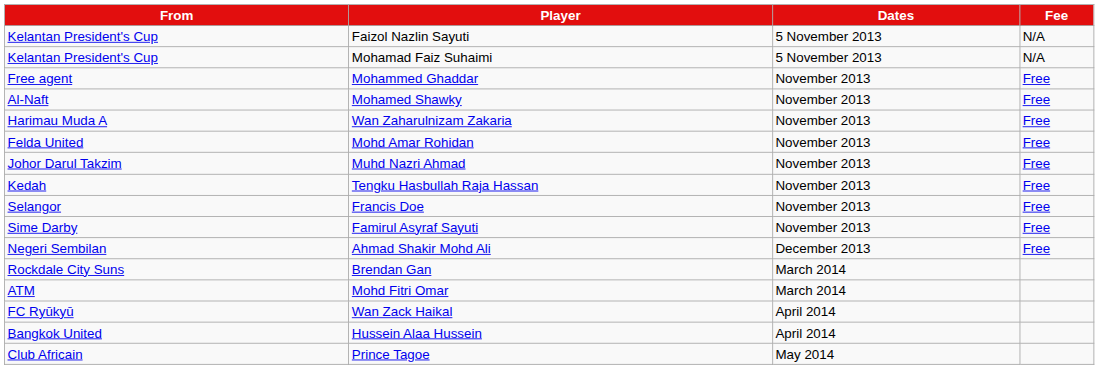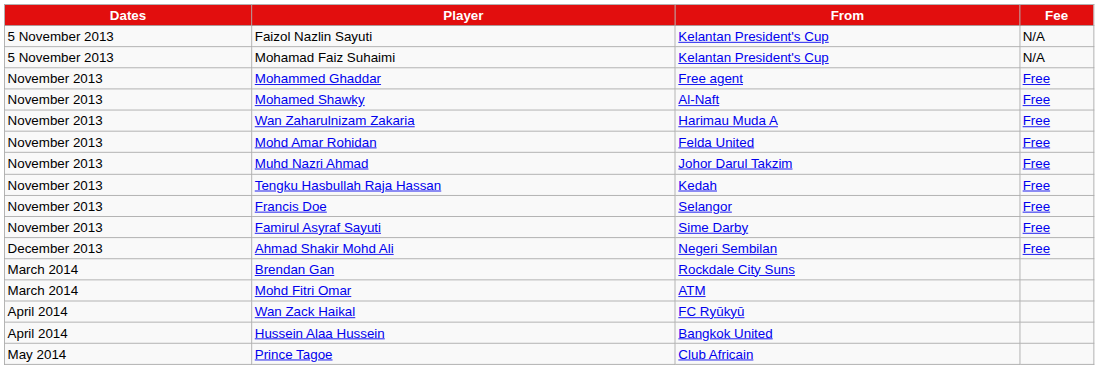 <table class="wikitable" style="text-align:center; font-size:95%;width:98%; text-align:left">
 <tr>
+<th style="background:#e20e0e; color:#ffffff;" scope="col"><strong>Dates</strong></th>
+<th style="background:#e20e0e; color:#ffffff;" scope="col"><strong>Player</strong></th>
 <th style="background:#e20e0e; color:#ffffff;" scope="col"><strong>From</strong></th>
-<th style="background:#e20e0e; color:#ffffff;" scope="col"><strong>Player</strong></th>
-<th style="background:#e20e0e; color:#ffffff;" scope="col"><strong>Dates</strong></th>
 <th style="background:#e20e0e; color:#ffffff;" scope="col"><strong>Fee</strong></th>
 </tr>
 <tr>
+<td>5 November 2013</td>
+<td>  Faizol Nazlin Sayuti</td>
 <td>  <a href='#'>Kelantan President's Cup</a></td>
-<td>  Faizol Nazlin Sayuti</td>
-<td>5 November 2013</td>
 <td>N/A</td>
 </tr>
 <tr>
+<td>5 November 2013</td>
+<td>  Mohamad Faiz Suhaimi</td>
 <td>  <a href='#'>Kelantan President's Cup</a></td>
-<td>  Mohamad Faiz Suhaimi</td>
-<td>5 November 2013</td>
 <td>N/A</td>
 </tr>
 <tr>
+<td>November 2013</td>
+<td> <a href='#'>Mohammed Ghaddar</a></td>
 <td><a href='#'>Free agent</a></td>
-<td> <a href='#'>Mohammed Ghaddar</a></td>
-<td>November 2013</td>
 <td><a href='#'>Free</a></td>
 </tr>
 <tr>
+<td>November 2013</td>
+<td> <a href='#'>Mohamed Shawky</a></td>
 <td> <a href='#'>Al-Naft</a></td>
-<td> <a href='#'>Mohamed Shawky</a></td>
-<td>November 2013</td>
 <td><a href='#'>Free</a></td>
 </tr>
 <tr>
+<td>November 2013</td>
+<td>  <a href='#'>Wan Zaharulnizam Zakaria</a></td>
 <td> <a href='#'>Harimau Muda A</a></td>
-<td>  <a href='#'>Wan Zaharulnizam Zakaria</a></td>
-<td>November 2013</td>
 <td><a href='#'>Free</a></td>
 </tr>
 <tr>
+<td>November 2013</td>
+<td>  <a href='#'>Mohd Amar Rohidan</a></td>
 <td>  <a href='#'>Felda United</a></td>
-<td>  <a href='#'>Mohd Amar Rohidan</a></td>
-<td>November 2013</td>
 <td><a href='#'>Free</a></td>
 </tr>
 <tr>
+<td>November 2013</td>
+<td>  <a href='#'>Muhd Nazri Ahmad</a></td>
 <td>  <a href='#'>Johor Darul Takzim</a></td>
-<td>  <a href='#'>Muhd Nazri Ahmad</a></td>
-<td>November 2013</td>
 <td><a href='#'>Free</a></td>
 </tr>
 <tr>
+<td>November 2013</td>
+<td>  <a href='#'>Tengku Hasbullah Raja Hassan</a></td>
 <td>  <a href='#'>Kedah</a></td>
-<td>  <a href='#'>Tengku Hasbullah Raja Hassan</a></td>
-<td>November 2013</td>
 <td><a href='#'>Free</a></td>
 </tr>
 <tr>
+<td>November 2013</td>
+<td> <a href='#'>Francis Doe</a></td>
 <td>  <a href='#'>Selangor</a></td>
-<td> <a href='#'>Francis Doe</a></td>
-<td>November 2013</td>
 <td><a href='#'>Free</a></td>
 </tr>
 <tr>
+<td>November 2013</td>
+<td>  <a href='#'>Famirul Asyraf Sayuti</a></td>
 <td>  <a href='#'>Sime Darby</a></td>
-<td>  <a href='#'>Famirul Asyraf Sayuti</a></td>
-<td>November 2013</td>
 <td><a href='#'>Free</a></td>
 </tr>
 <tr>
+<td>December 2013</td>
+<td>  <a href='#'>Ahmad Shakir Mohd Ali</a></td>
 <td>  <a href='#'>Negeri Sembilan</a></td>
-<td>  <a href='#'>Ahmad Shakir Mohd Ali</a></td>
-<td>December 2013</td>
 <td><a href='#'>Free</a></td>
 </tr>
 <tr>
+<td>March 2014</td>
+<td>  <a href='#'>Brendan Gan</a></td>
 <td> <a href='#'>Rockdale City Suns</a></td>
-<td>  <a href='#'>Brendan Gan</a></td>
-<td>March 2014</td>
 <td></td>
 </tr>
 <tr>
+<td>March 2014</td>
+<td>  <a href='#'>Mohd Fitri Omar</a></td>
 <td>  <a href='#'>ATM</a></td>
-<td>  <a href='#'>Mohd Fitri Omar</a></td>
-<td>March 2014</td>
 <td></td>
 </tr>
 <tr>
+<td>April 2014</td>
+<td>  <a href='#'>Wan Zack Haikal</a></td>
 <td> <a href='#'>FC Ryūkyū</a></td>
-<td>  <a href='#'>Wan Zack Haikal</a></td>
-<td>April 2014</td>
 <td></td>
 </tr>
 <tr>
+<td>April 2014</td>
+<td> <a href='#'>Hussein Alaa Hussein</a></td>
 <td> <a href='#'>Bangkok United</a></td>
-<td> <a href='#'>Hussein Alaa Hussein</a></td>
-<td>April 2014</td>
 <td></td>
 </tr>
 <tr>
+<td>May 2014</td>
+<td> <a href='#'>Prince Tagoe</a></td>
 <td> <a href='#'>Club Africain</a></td>
-<td> <a href='#'>Prince Tagoe</a></td>
-<td>May 2014</td>
 <td></td>
 </tr>
 </table>
